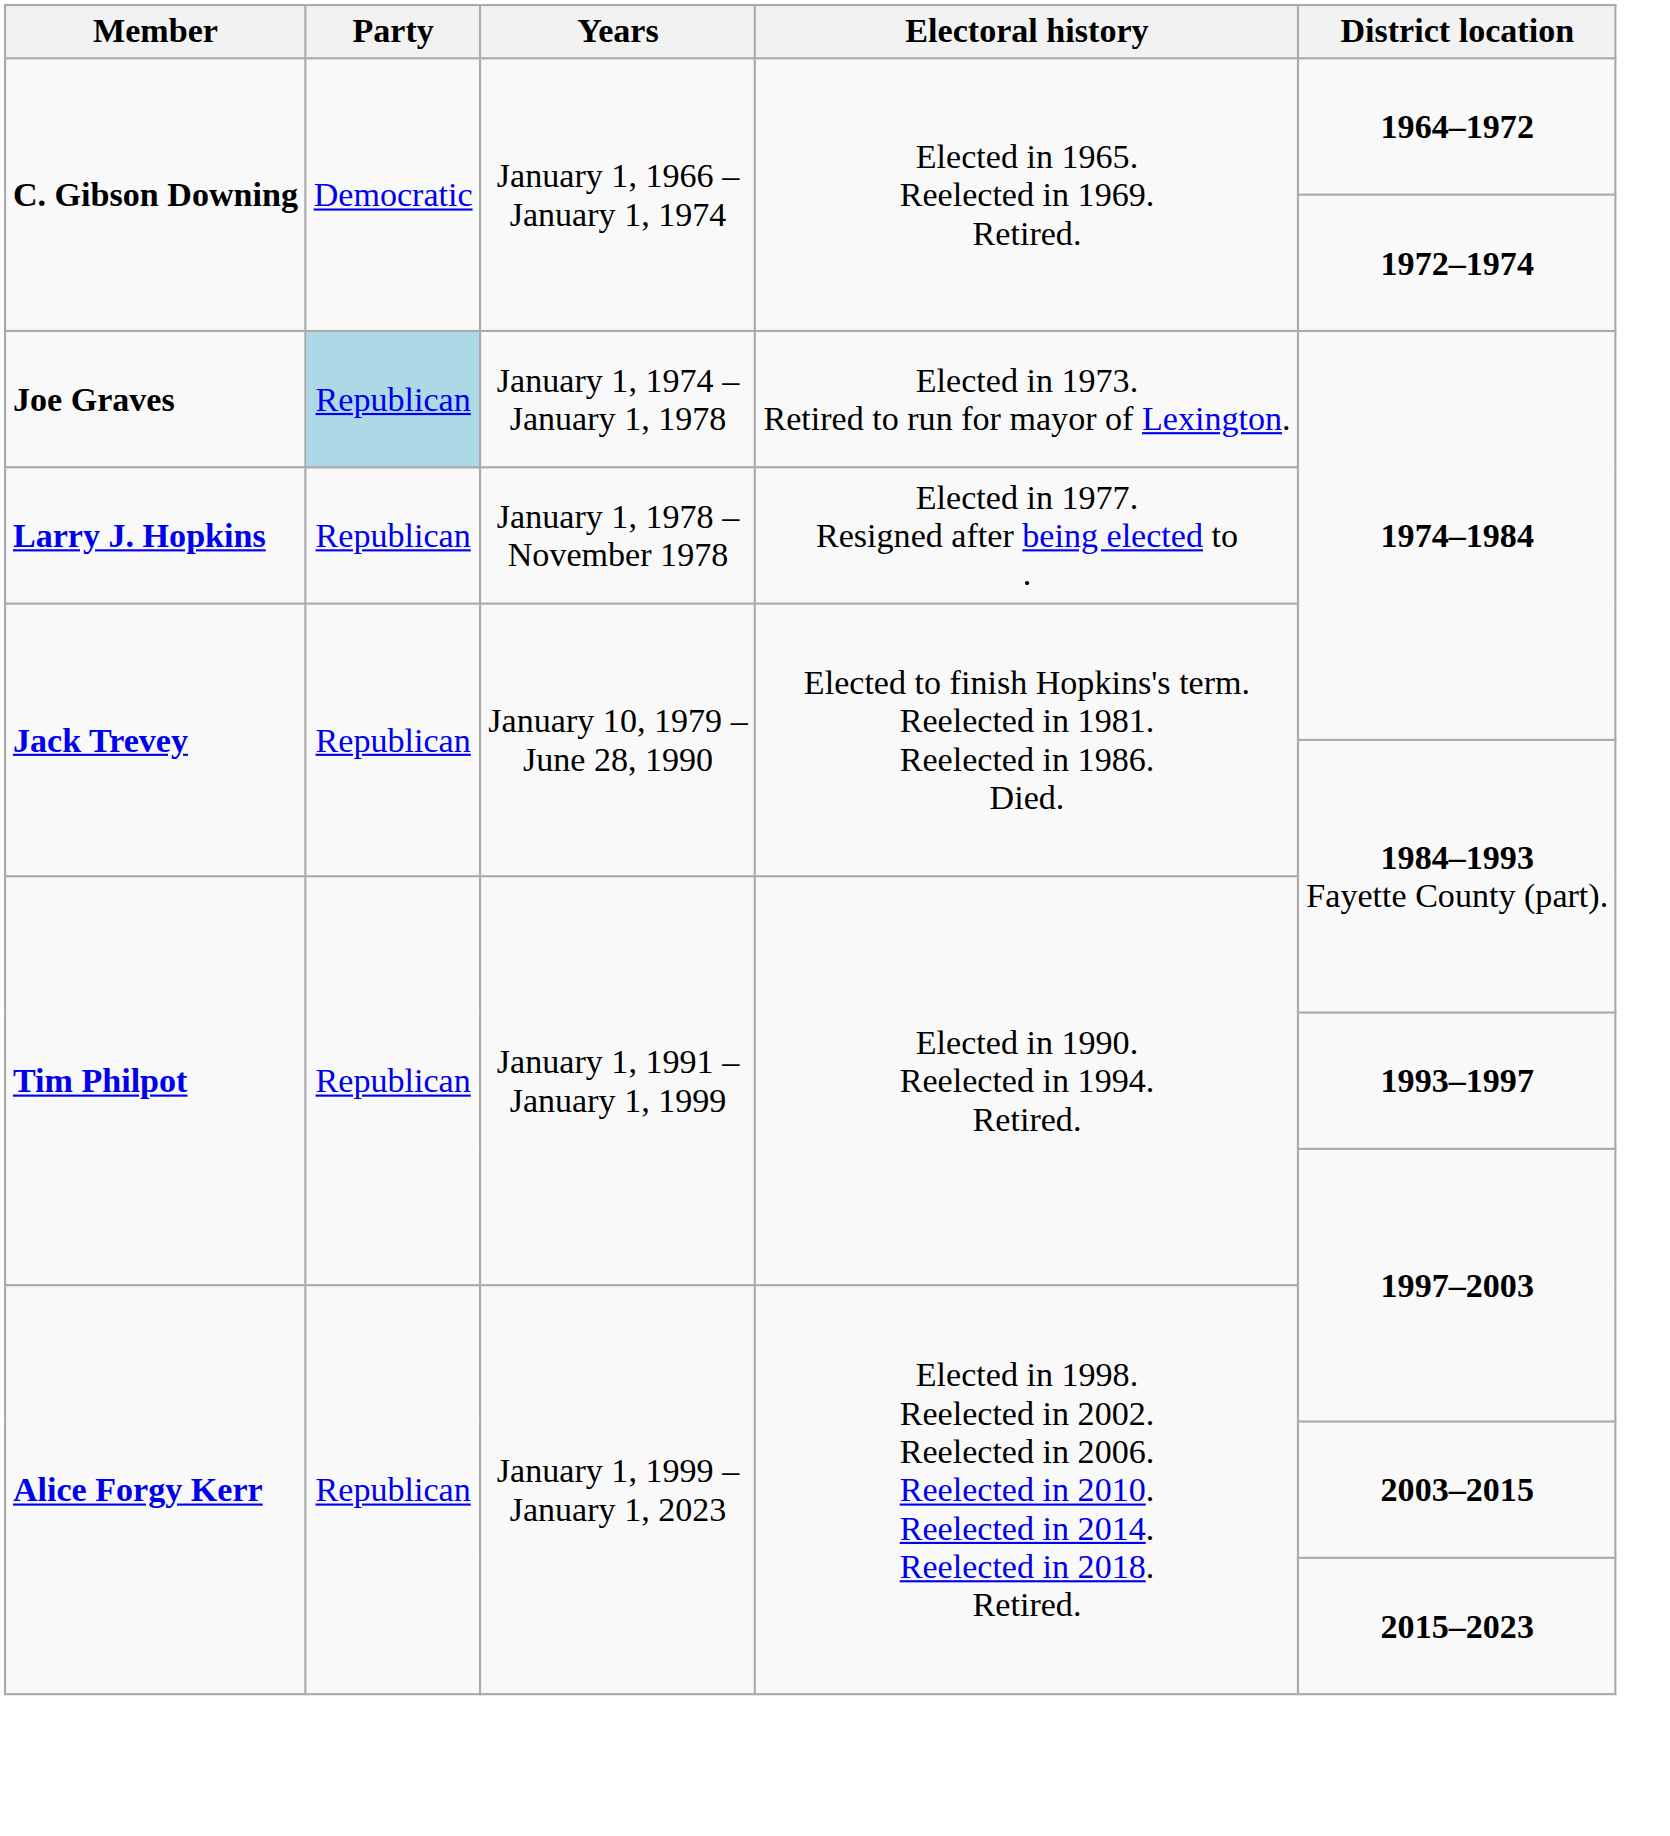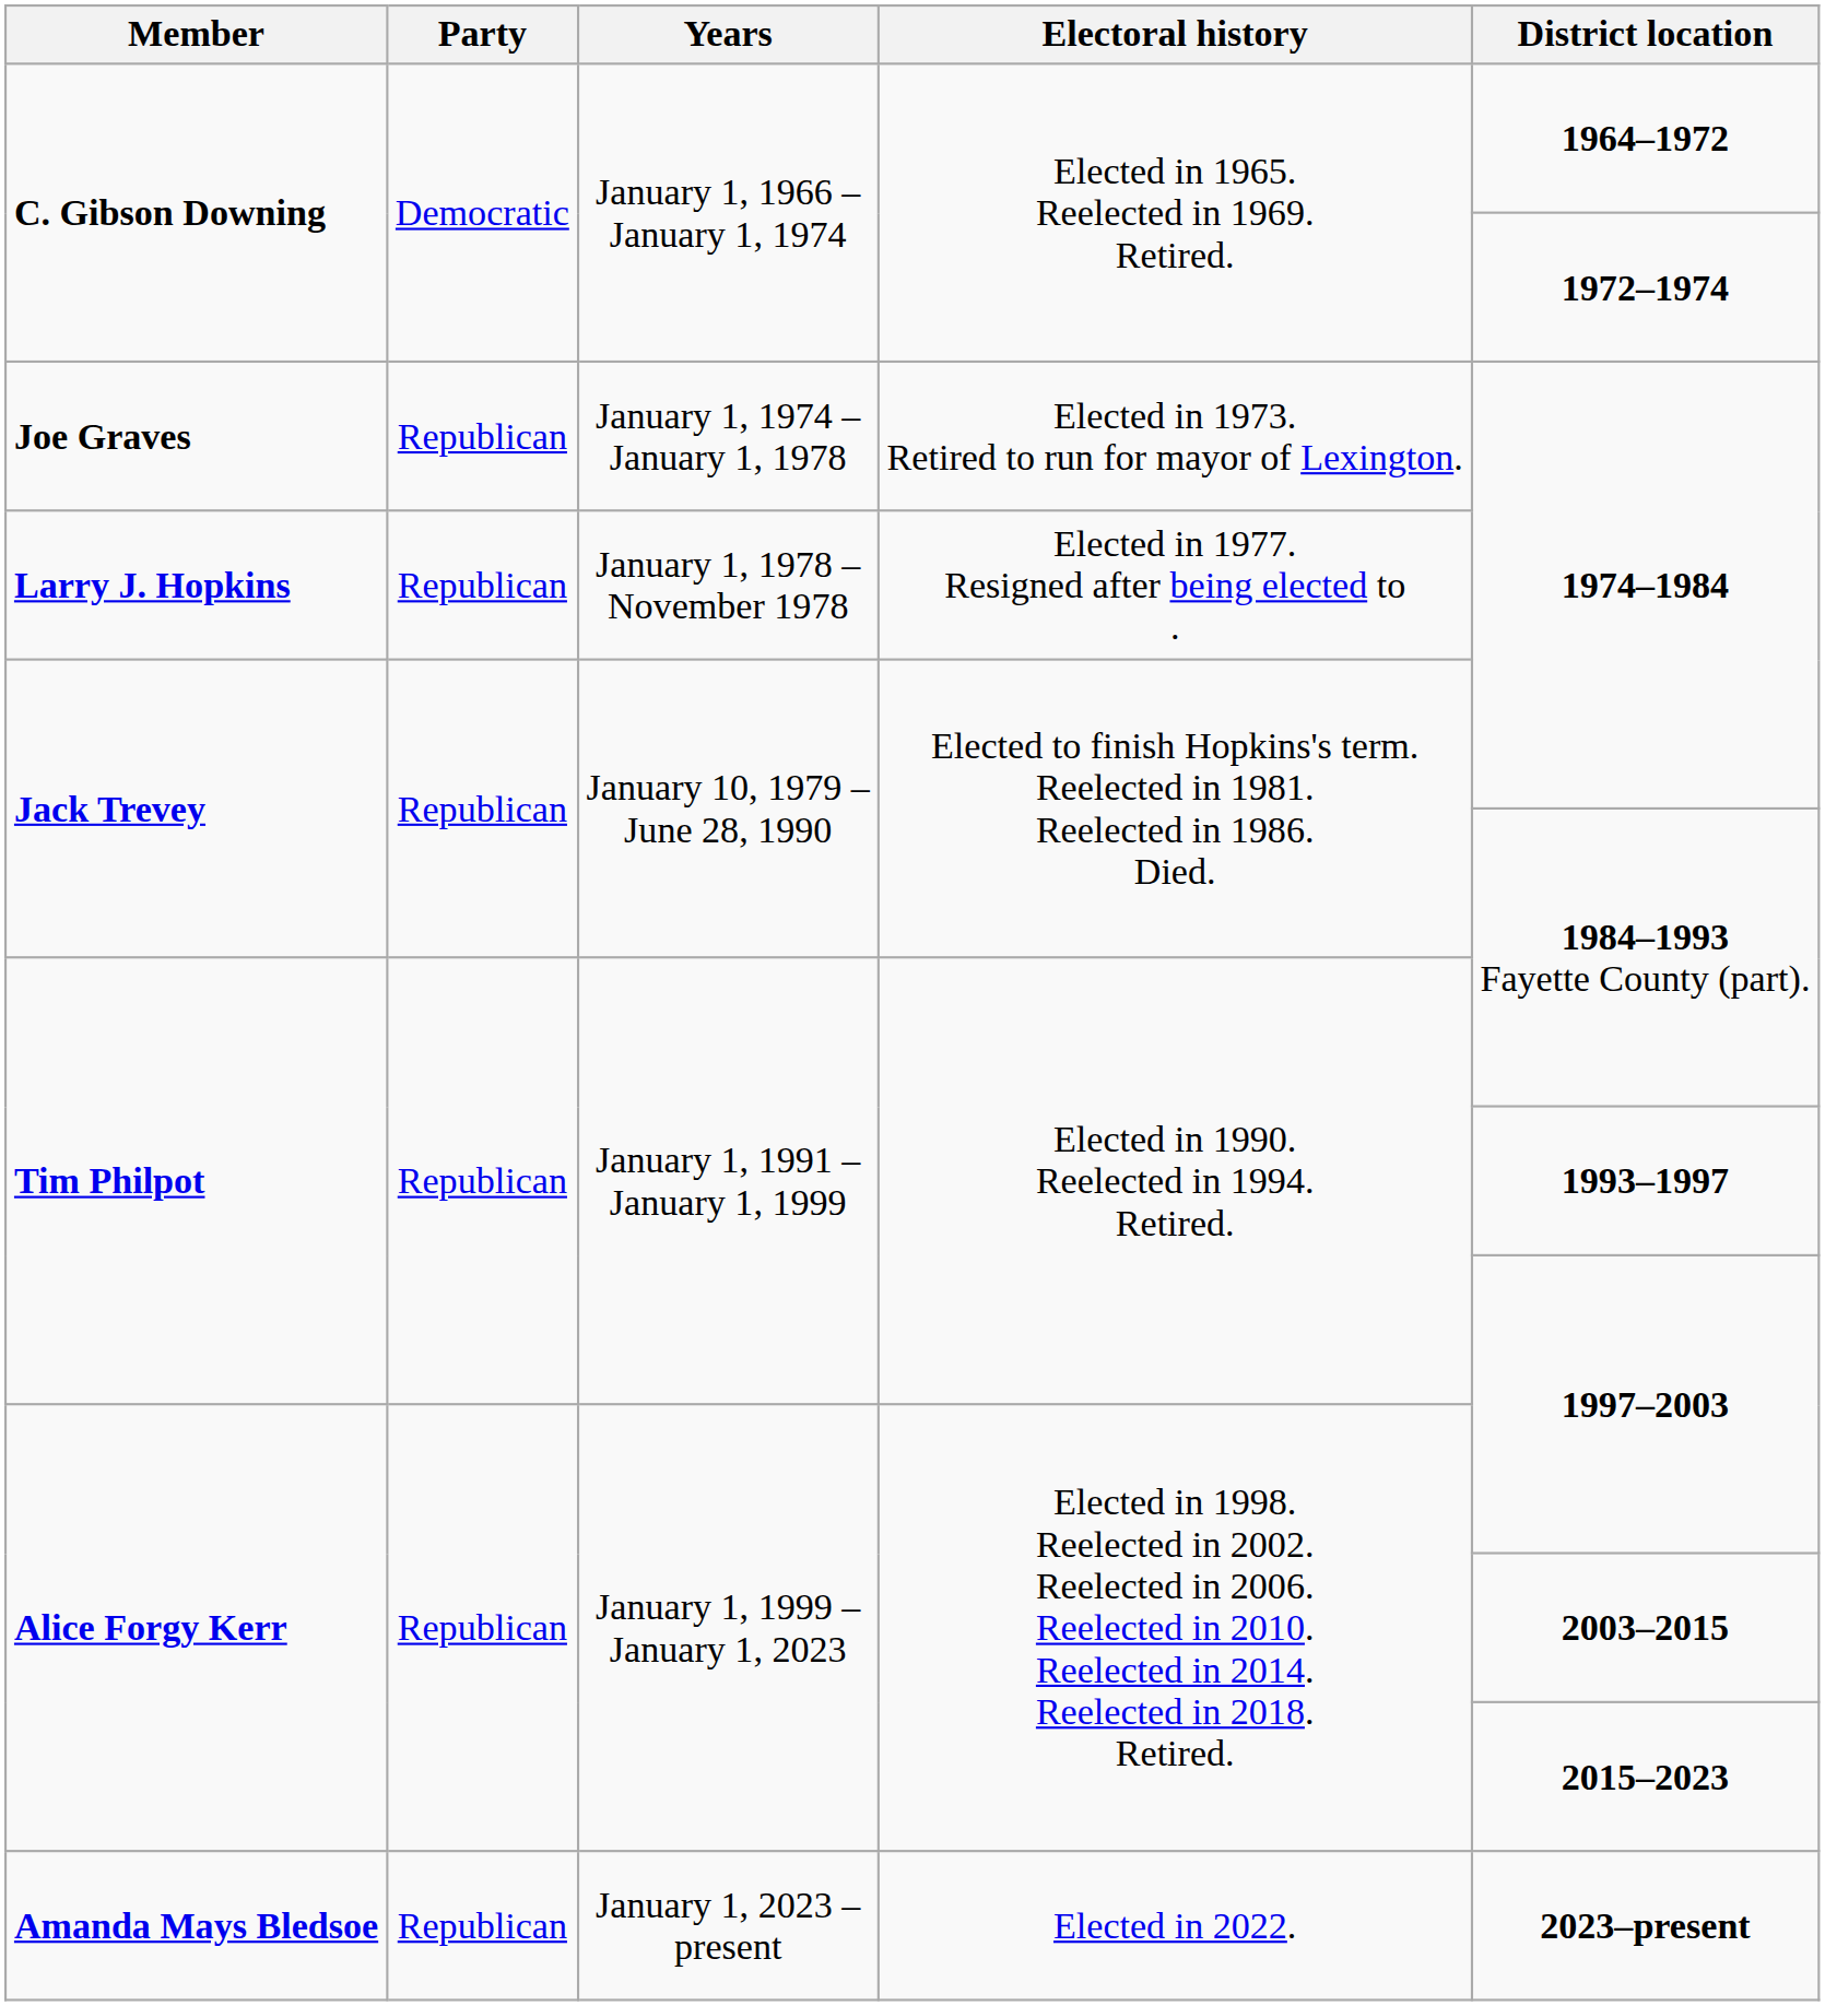 <table class=wikitable style="text-align:center">
 <tr>
 <th>Member</th>
 <th>Party</th>
 <th>Years</th>
 <th>Electoral history</th>
 <th>District location</th>
 </tr>
 <tr style="height:4em">
 <td rowspan=2 align=left><strong>C. Gibson Downing</strong><br></td>
 <td rowspan=2 ><a href='#'>Democratic</a></td>
 <td rowspan=2 nowrap>January 1, 1966 –<br>January 1, 1974</td>
 <td rowspan=2>Elected in 1965.<br>Reelected in 1969.<br>Retired.</td>
 <td><strong>1964–1972</strong><br></td>
 </tr>
 <tr style="height:4em">
 <td><strong>1972–1974</strong><br></td>
 </tr>
 <tr style="height:4em">
 <td align=left><strong>Joe Graves</strong><br></td>
-<td style="background: lightblue;"><a href='#'>Republican</a></td>
+<td><a href='#'>Republican</a></td>
 <td nowrap>January 1, 1974 –<br>January 1, 1978</td>
 <td>Elected in 1973.<br>Retired to run for mayor of <a href='#'>Lexington</a>.</td>
 <td rowspan=3><strong>1974–1984</strong><br></td>
 </tr>
 <tr style="height:4em">
 <td align=left><strong><a href='#'>Larry J. Hopkins</a></strong><br></td>
 <td><a href='#'>Republican</a></td>
 <td nowrap>January 1, 1978 –<br>November 1978</td>
 <td>Elected in 1977.<br>Resigned after <a href='#'>being elected</a> to<br>.</td>
 </tr>
 <tr style="height:4em">
 <td rowspan=2 align=left><strong><a href='#'>Jack Trevey</a></strong><br></td>
 <td rowspan=2 ><a href='#'>Republican</a></td>
 <td rowspan=2 nowrap>January 10, 1979 –<br>June 28, 1990</td>
 <td rowspan=2>Elected to finish Hopkins's term.<br>Reelected in 1981.<br>Reelected in 1986.<br>Died.</td>
 </tr>
 <tr style="height:4em">
 <td rowspan=2><strong>1984–1993</strong><br>Fayette County (part).</td>
 </tr>
 <tr style="height:4em">
 <td rowspan=3 align=left><strong><a href='#'>Tim Philpot</a></strong><br></td>
 <td rowspan=3 ><a href='#'>Republican</a></td>
 <td rowspan=3 nowrap>January 1, 1991 –<br>January 1, 1999</td>
 <td rowspan=3>Elected in 1990.<br>Reelected in 1994.<br>Retired.</td>
 </tr>
 <tr style="height:4em">
 <td><strong>1993–1997</strong><br></td>
 </tr>
 <tr style="height:4em">
 <td rowspan=2><strong>1997–2003</strong><br></td>
 </tr>
 <tr style="height:4em">
 <td rowspan=3 align=left><strong><a href='#'>Alice Forgy Kerr</a></strong><br></td>
 <td rowspan=3 ><a href='#'>Republican</a></td>
 <td rowspan=3 nowrap>January 1, 1999 –<br>January 1, 2023</td>
 <td rowspan=3>Elected in 1998.<br>Reelected in 2002.<br>Reelected in 2006.<br><a href='#'>Reelected in 2010</a>.<br><a href='#'>Reelected in 2014</a>.<br><a href='#'>Reelected in 2018</a>.<br>Retired.</td>
 </tr>
 <tr style="height:4em">
 <td><strong>2003–2015</strong><br></td>
 </tr>
 <tr style="height:4em">
 <td><strong>2015–2023</strong><br></td>
 </tr>
+<tr style="height:4em">
+<td align=left><strong><a href='#'>Amanda Mays Bledsoe</a></strong><br></td>
+<td><a href='#'>Republican</a></td>
+<td nowrap>January 1, 2023 –<br>present</td>
+<td><a href='#'>Elected in 2022</a>.</td>
+<td><strong>2023–present</strong><br></td>
+</tr>
 </table>
